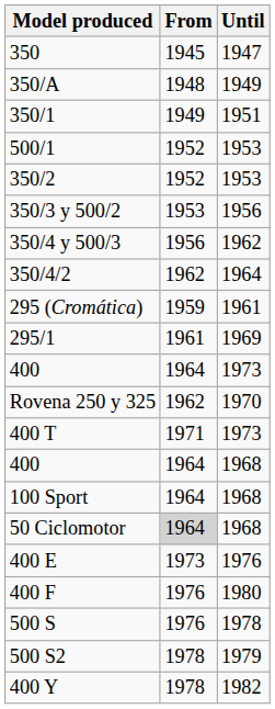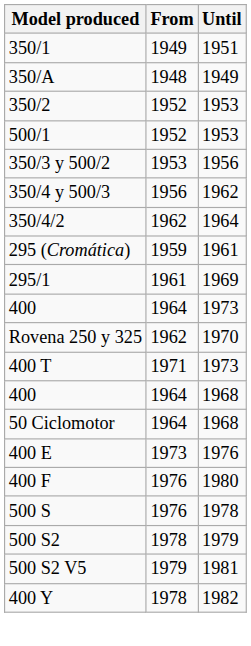 <table class="wikitable sortable">
 <tr>
 <th>Model produced</th>
 <th>From</th>
 <th>Until</th>
 </tr>
 <tr>
-<td>350</td>
-<td>1945</td>
-<td>1947</td>
+<td>350/1</td>
+<td>1949</td>
+<td>1951</td>
 </tr>
 <tr>
 <td>350/A</td>
 <td>1948</td>
 <td>1949</td>
 </tr>
 <tr>
-<td>350/1</td>
-<td>1949</td>
-<td>1951</td>
-</tr>
-<tr>
-<td>500/1</td>
+<td>350/2</td>
 <td>1952</td>
 <td>1953</td>
 </tr>
 <tr>
-<td>350/2</td>
+<td>500/1</td>
 <td>1952</td>
 <td>1953</td>
 </tr>
 <tr>
 <td>350/3 y 500/2</td>
 <td>1953</td>
 <td>1956</td>
 </tr>
 <tr>
 <td>350/4 y 500/3</td>
 <td>1956</td>
 <td>1962</td>
 </tr>
 <tr>
 <td>350/4/2</td>
 <td>1962</td>
 <td>1964</td>
 </tr>
 <tr>
 <td>295 (<em>Cromática</em>)</td>
 <td>1959</td>
 <td>1961</td>
 </tr>
 <tr>
 <td>295/1</td>
 <td>1961</td>
 <td>1969</td>
 </tr>
 <tr>
 <td>400</td>
 <td>1964</td>
 <td>1973</td>
 </tr>
 <tr>
 <td>Rovena 250 y 325</td>
 <td>1962</td>
 <td>1970</td>
 </tr>
 <tr>
 <td>400 T</td>
 <td>1971</td>
 <td>1973</td>
 </tr>
 <tr>
 <td>400</td>
 <td>1964</td>
 <td>1968</td>
 </tr>
 <tr>
-<td>100 Sport</td>
+<td>50 Ciclomotor</td>
 <td>1964</td>
-<td>1968</td>
-</tr>
-<tr>
-<td>50 Ciclomotor</td>
-<td style="background: lightgrey;">1964</td>
 <td>1968</td>
 </tr>
 <tr>
 <td>400 E</td>
 <td>1973</td>
 <td>1976</td>
 </tr>
 <tr>
 <td>400 F</td>
 <td>1976</td>
 <td>1980</td>
 </tr>
 <tr>
 <td>500 S</td>
 <td>1976</td>
 <td>1978</td>
 </tr>
 <tr>
 <td>500 S2</td>
 <td>1978</td>
 <td>1979</td>
 </tr>
 <tr>
+<td>500 S2 V5</td>
+<td>1979</td>
+<td>1981</td>
+</tr>
+<tr>
 <td>400 Y</td>
 <td>1978</td>
 <td>1982</td>
 </tr>
 </table>
